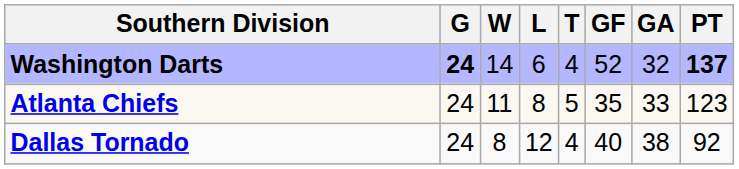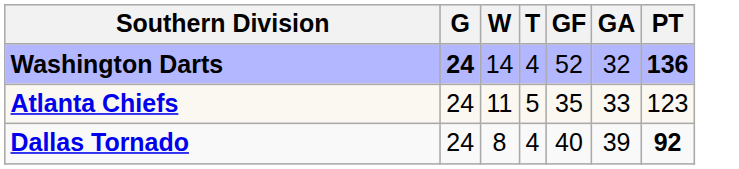 <table class="wikitable" style="text-align:center">
 <tr>
 <th style="width:17em">Southern Division</th>
 <th>G</th>
 <th>W</th>
-<th>L</th>
 <th>T</th>
 <th>GF</th>
 <th>GA</th>
 <th>PT</th>
 </tr>
 <tr align=center bgcolor=#B3B7FF>
 <td align=left><strong>Washington Darts</strong></td>
 <td><strong>24</strong></td>
 <td>14</td>
-<td>6</td>
 <td>4</td>
 <td>52</td>
 <td>32</td>
-<td><strong>137</strong></td>
+<td><strong>136</strong></td>
 </tr>
 <tr align=center bgcolor=#FAF8F0>
 <td align=left><strong><a href='#'>Atlanta Chiefs</a></strong></td>
 <td>24</td>
 <td>11</td>
-<td>8</td>
 <td>5</td>
 <td>35</td>
 <td>33</td>
 <td>123</td>
 </tr>
 <tr align=center>
 <td align=left><strong><a href='#'>Dallas Tornado</a></strong></td>
 <td>24</td>
 <td>8</td>
-<td>12</td>
 <td>4</td>
 <td>40</td>
-<td>38</td>
-<td>92</td>
+<td>39</td>
+<td><strong>92</strong></td>
 </tr>
 </table>
